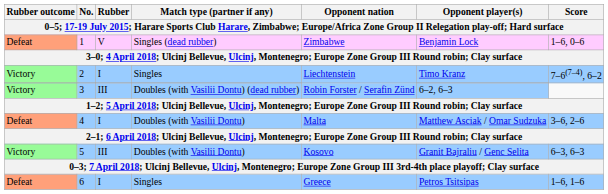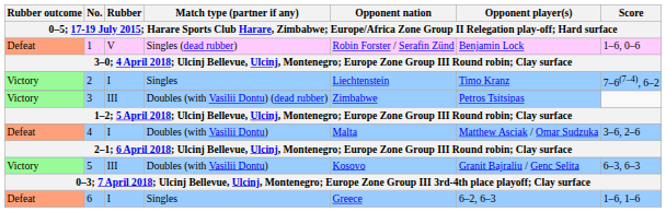 <table class=wikitable>
 <tr>
 <th>Rubber outcome</th>
 <th>No.</th>
 <th>Rubber</th>
 <th>Match type (partner if any)</th>
 <th>Opponent nation</th>
 <th>Opponent player(s)</th>
 <th>Score</th>
 </tr>
 <tr>
 <th colspan=7>0–5; <a href='#'>17-19 July 2015</a>; Harare Sports Club <a href='#'>Harare</a>, Zimbabwe; Europe/Africa Zone Group II Relegation play-off; Hard surface</th>
 </tr>
 <tr bgcolor=#FFCCFF>
 <td bgcolor=FFA07A>Defeat</td>
 <td>1</td>
 <td>V</td>
 <td>Singles (<a href='#'>dead rubber</a>)</td>
-<td> <a href='#'>Zimbabwe</a></td>
+<td><a href='#'>Robin Forster</a> / <a href='#'>Serafin Zünd</a></td>
 <td><a href='#'>Benjamin Lock</a></td>
 <td>1–6, 0–6</td>
 </tr>
 <tr>
 <th colspan=7>3–0; <a href='#'>4 April 2018</a>; Ulcinj Bellevue, <a href='#'>Ulcinj</a>, Montenegro; Europe Zone Group III Round robin; Clay surface</th>
 </tr>
 <tr bgcolor=#99CCFF>
 <td bgcolor=98FB98>Victory</td>
 <td>2</td>
 <td>I</td>
 <td>Singles</td>
 <td rowspan=2> <a href='#'>Liechtenstein</a></td>
 <td><a href='#'>Timo Kranz</a></td>
 <td>7–6<sup>(7–4)</sup>, 6–2</td>
 </tr>
 <tr>
 </tr>
 <tr bgcolor=#99CCFF>
 <td bgcolor=98FB98>Victory</td>
 <td>3</td>
 <td>III</td>
 <td>Doubles (with <a href='#'>Vasilii Dontu</a>) (<a href='#'>dead rubber</a>)</td>
-<td><a href='#'>Robin Forster</a> / <a href='#'>Serafin Zünd</a></td>
-<td>6–2, 6–3</td>
+<td> <a href='#'>Zimbabwe</a></td>
+<td><a href='#'>Petros Tsitsipas</a></td>
 </tr>
 <tr>
 <th colspan=7>1–2; <a href='#'>5 April 2018</a>; Ulcinj Bellevue, <a href='#'>Ulcinj</a>, Montenegro; Europe Zone Group III Round robin; Clay surface</th>
 </tr>
 <tr bgcolor=#99CCFF>
 <td bgcolor=FFA07A>Defeat</td>
 <td>4</td>
 <td>I</td>
 <td>Doubles (with <a href='#'>Vasilii Dontu</a>)</td>
 <td> <a href='#'>Malta</a></td>
 <td><a href='#'>Matthew Asciak</a> / <a href='#'>Omar Sudzuka</a></td>
 <td>3–6, 2–6</td>
 </tr>
 <tr>
 <th colspan=7>2–1; <a href='#'>6 April 2018</a>; Ulcinj Bellevue, <a href='#'>Ulcinj</a>, Montenegro; Europe Zone Group III Round robin; Clay surface</th>
 </tr>
 <tr bgcolor=#99CCFF>
 <td bgcolor=98FB98>Victory</td>
 <td>5</td>
 <td>III</td>
 <td>Doubles (with <a href='#'>Vasilii Dontu</a>)</td>
 <td> <a href='#'>Kosovo</a></td>
 <td><a href='#'>Granit Bajraliu</a> / <a href='#'>Genc Selita</a></td>
 <td>6–3, 6–3</td>
 </tr>
 <tr>
 <th colspan=7>0–3; <a href='#'>7 April 2018</a>; Ulcinj Bellevue, <a href='#'>Ulcinj</a>, Montenegro; Europe Zone Group III 3rd-4th place playoff; Clay surface</th>
 </tr>
 <tr bgcolor=#99CCFF>
 <td bgcolor=FFA07A>Defeat</td>
 <td>6</td>
 <td>I</td>
 <td>Singles</td>
 <td> <a href='#'>Greece</a></td>
-<td><a href='#'>Petros Tsitsipas</a></td>
+<td>6–2, 6–3</td>
 <td>1–6, 1–6</td>
 </tr>
 </table>
